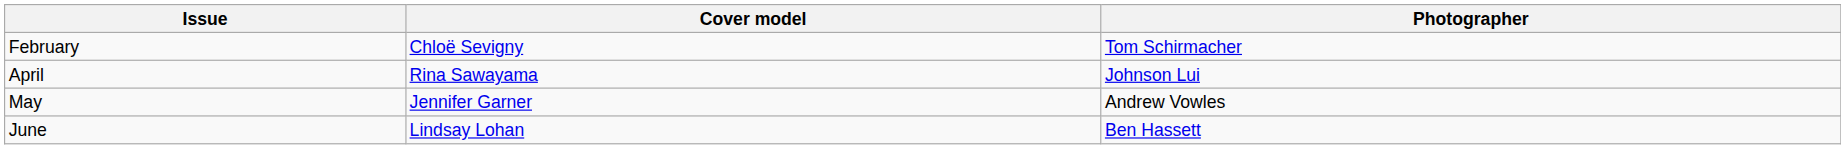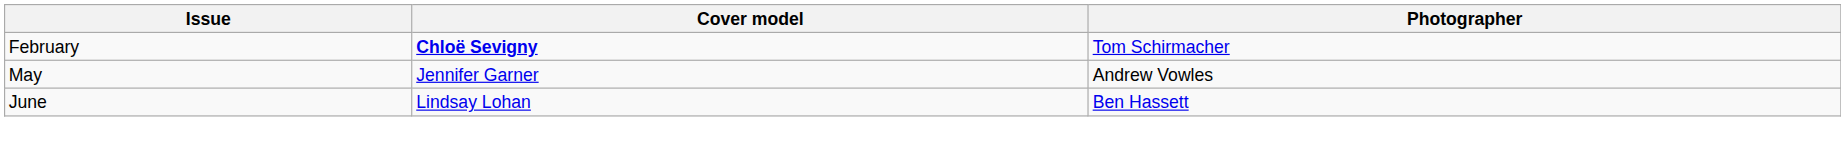 <table class="sortable wikitable"  style="font-size:95%; width:100%;">
 <tr>
 <th style="text-align:center;">Issue</th>
 <th style="text-align:center;">Cover model</th>
 <th style="text-align:center;">Photographer</th>
 </tr>
 <tr>
 <td>February</td>
-<td><a href='#'>Chloë Sevigny</a></td>
+<td><strong><a href='#'>Chloë Sevigny</a></strong></td>
 <td><a href='#'>Tom Schirmacher</a></td>
-</tr>
-<tr>
-<td>April</td>
-<td><a href='#'>Rina Sawayama</a></td>
-<td><a href='#'>Johnson Lui</a></td>
 </tr>
 <tr>
 <td>May</td>
 <td><a href='#'>Jennifer Garner</a></td>
 <td>Andrew Vowles</td>
 </tr>
 <tr>
 <td>June</td>
 <td><a href='#'>Lindsay Lohan</a></td>
 <td><a href='#'>Ben Hassett</a></td>
 </tr>
 </table>
